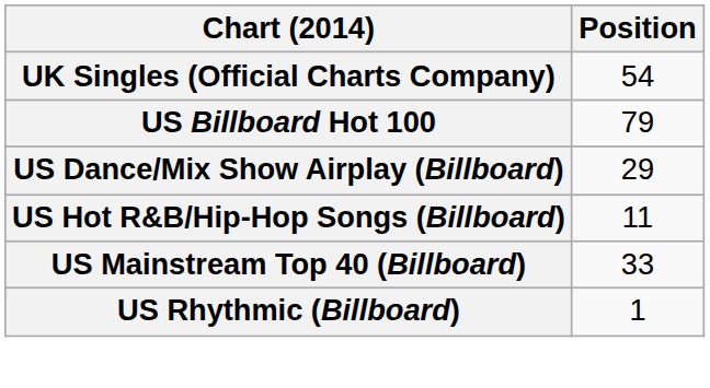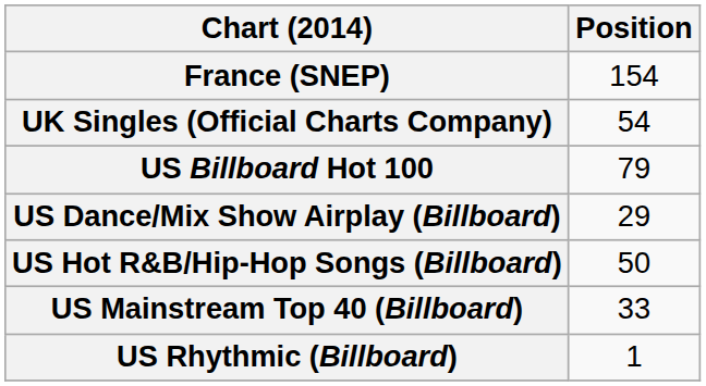 <table class="wikitable sortable plainrowheaders" style="text-align:center;">
 <tr>
 <th scope="col">Chart (2014)</th>
 <th scope="col">Position</th>
+</tr>
+<tr>
+<th scope="row">France (SNEP)</th>
+<td>154</td>
 </tr>
 <tr>
 <th scope="row">UK Singles (Official Charts Company)</th>
 <td>54</td>
 </tr>
 <tr>
 <th scope="row">US <em>Billboard</em> Hot 100</th>
 <td>79</td>
 </tr>
 <tr>
 <th scope="row">US Dance/Mix Show Airplay (<em>Billboard</em>)</th>
 <td>29</td>
 </tr>
 <tr>
 <th scope="row">US Hot R&B/Hip-Hop Songs (<em>Billboard</em>)</th>
-<td>11</td>
+<td>50</td>
 </tr>
 <tr>
 <th scope="row">US Mainstream Top 40 (<em>Billboard</em>)</th>
 <td>33</td>
 </tr>
 <tr>
 <th scope="row">US Rhythmic (<em>Billboard</em>)</th>
 <td>1</td>
 </tr>
 </table>
